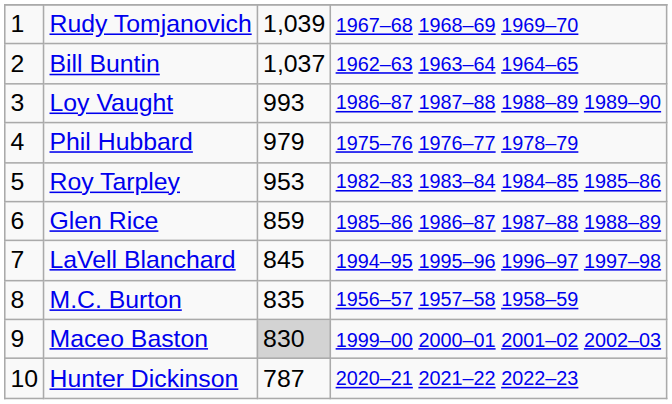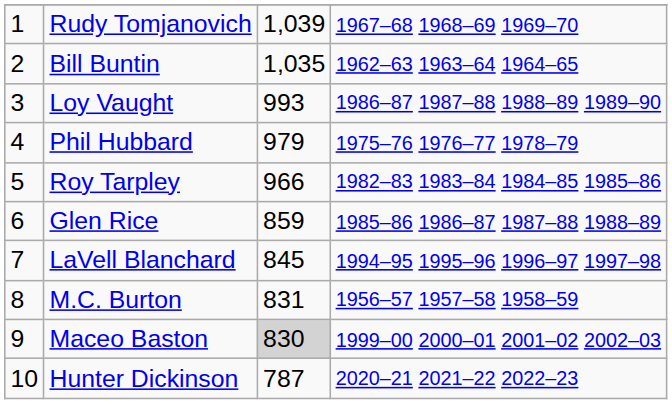 <table class="wikitable">
 <tr>
 </tr>
 <tr>
 <td>1</td>
 <td><a href='#'>Rudy Tomjanovich</a></td>
 <td>1,039</td>
 <td style="font-size:80%;"><a href='#'>1967–68</a> <a href='#'>1968–69</a> <a href='#'>1969–70</a></td>
 </tr>
 <tr>
 <td>2</td>
 <td><a href='#'>Bill Buntin</a></td>
-<td>1,037</td>
+<td>1,035</td>
 <td style="font-size:80%;"><a href='#'>1962–63</a> <a href='#'>1963–64</a> <a href='#'>1964–65</a></td>
 </tr>
 <tr>
 <td>3</td>
 <td><a href='#'>Loy Vaught</a></td>
 <td>993</td>
 <td style="font-size:80%;"><a href='#'>1986–87</a> <a href='#'>1987–88</a> <a href='#'>1988–89</a> <a href='#'>1989–90</a></td>
 </tr>
 <tr>
 <td>4</td>
 <td><a href='#'>Phil Hubbard</a></td>
 <td>979</td>
 <td style="font-size:80%;"><a href='#'>1975–76</a> <a href='#'>1976–77</a> <a href='#'>1978–79</a></td>
 </tr>
 <tr>
 <td>5</td>
 <td><a href='#'>Roy Tarpley</a></td>
-<td>953</td>
+<td>966</td>
 <td style="font-size:80%;"><a href='#'>1982–83</a> <a href='#'>1983–84</a> <a href='#'>1984–85</a> <a href='#'>1985–86</a></td>
 </tr>
 <tr>
 <td>6</td>
 <td><a href='#'>Glen Rice</a></td>
 <td>859</td>
 <td style="font-size:80%;"><a href='#'>1985–86</a> <a href='#'>1986–87</a> <a href='#'>1987–88</a> <a href='#'>1988–89</a></td>
 </tr>
 <tr>
 <td>7</td>
 <td><a href='#'>LaVell Blanchard</a></td>
 <td>845</td>
 <td style="font-size:80%;"><a href='#'>1994–95</a> <a href='#'>1995–96</a> <a href='#'>1996–97</a> <a href='#'>1997–98</a></td>
 </tr>
 <tr>
 <td>8</td>
 <td><a href='#'>M.C. Burton</a></td>
-<td>835</td>
+<td>831</td>
 <td style="font-size:80%;"><a href='#'>1956–57</a> <a href='#'>1957–58</a> <a href='#'>1958–59</a></td>
 </tr>
 <tr>
 <td>9</td>
 <td><a href='#'>Maceo Baston</a></td>
 <td style="background: lightgrey;">830</td>
 <td style="font-size:80%;"><a href='#'>1999–00</a> <a href='#'>2000–01</a> <a href='#'>2001–02</a> <a href='#'>2002–03</a></td>
 </tr>
 <tr>
 <td>10</td>
 <td><a href='#'>Hunter Dickinson</a></td>
 <td>787</td>
 <td style="font-size:80%;"><a href='#'>2020–21</a> <a href='#'>2021–22</a> <a href='#'>2022–23</a></td>
 </tr>
 </table>
